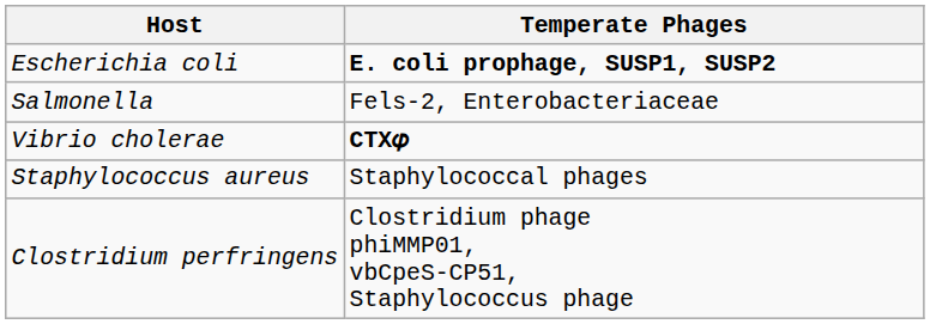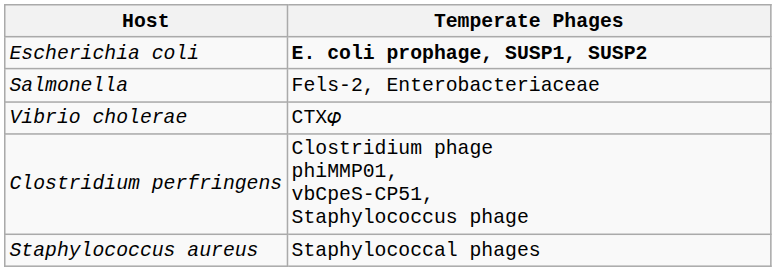 <table class="wikitable">
 <tr>
 <th>Host</th>
 <th>Temperate Phages</th>
 </tr>
 <tr>
 <td><em>Escherichia coli</em></td>
 <td><strong>E. coli prophage, SUSP1, SUSP2          </strong></td>
 </tr>
 <tr>
 <td><em>Salmonella</em></td>
 <td>Fels-2, Enterobacteriaceae</td>
 </tr>
 <tr>
 <td><em>Vibrio cholerae</em></td>
-<td><strong>CTX𝜑 </strong></td>
+<td>CTX𝜑 </td>
+</tr>
+<tr>
+<td><em>Clostridium perfringens</em></td>
+<td>Clostridium phage<br>phiMMP01,<br>vbCpeS-CP51,<br>Staphylococcus  phage</td>
 </tr>
 <tr>
 <td><em>Staphylococcus aureus</em></td>
 <td>Staphylococcal phages             </td>
 </tr>
-<tr>
-<td><em>Clostridium perfringens</em></td>
-<td>Clostridium phage<br>phiMMP01,<br>vbCpeS-CP51,<br>Staphylococcus  phage</td>
-</tr>
 </table>
